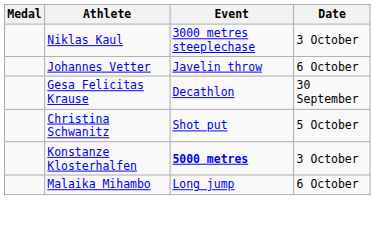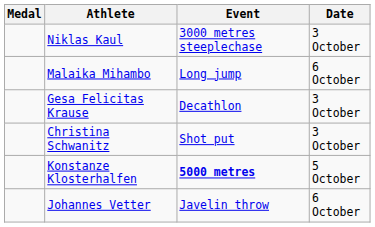 <table class=wikitable style=font-size:90% width=60%>
 <tr>
 <th>Medal</th>
 <th>Athlete</th>
 <th>Event</th>
 <th>Date</th>
 </tr>
 <tr>
 <td></td>
 <td><a href='#'>Niklas Kaul</a></td>
 <td><a href='#'>3000 metres steeplechase</a></td>
 <td>3 October</td>
 </tr>
 <tr>
 <td></td>
-<td><a href='#'>Johannes Vetter</a></td>
-<td><a href='#'>Javelin throw</a></td>
+<td><a href='#'>Malaika Mihambo</a></td>
+<td><a href='#'>Long jump</a></td>
 <td>6 October</td>
 </tr>
 <tr>
 <td></td>
 <td><a href='#'>Gesa Felicitas Krause</a></td>
 <td><a href='#'>Decathlon</a></td>
-<td>30 September</td>
+<td>3 October</td>
 </tr>
 <tr>
 <td></td>
 <td><a href='#'>Christina Schwanitz</a></td>
 <td><a href='#'>Shot put</a></td>
-<td>5 October</td>
+<td>3 October</td>
 </tr>
 <tr>
 <td></td>
 <td><a href='#'>Konstanze Klosterhalfen</a></td>
 <td><strong><a href='#'>5000 metres</a></strong></td>
-<td>3 October</td>
+<td>5 October</td>
 </tr>
 <tr>
 <td></td>
-<td><a href='#'>Malaika Mihambo</a></td>
-<td><a href='#'>Long jump</a></td>
+<td><a href='#'>Johannes Vetter</a></td>
+<td><a href='#'>Javelin throw</a></td>
 <td>6 October</td>
 </tr>
 </table>
